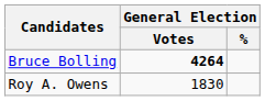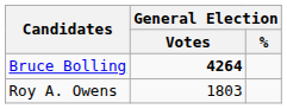 <table class=wikitable>
 <tr>
 <th colspan=1 rowspan=2><strong>Candidates</strong></th>
 <th colspan=2><strong>General Election</strong></th>
 </tr>
 <tr>
 <th>Votes</th>
 <th>%</th>
 </tr>
 <tr>
 <td><a href='#'>Bruce Bolling</a></td>
 <td align="right"><strong>4264</strong></td>
 <td align="right"></td>
 </tr>
 <tr>
 <td>Roy A. Owens</td>
-<td align="right">1830</td>
+<td align="right">1803</td>
 <td align="right"></td>
 </tr>
 </table>
